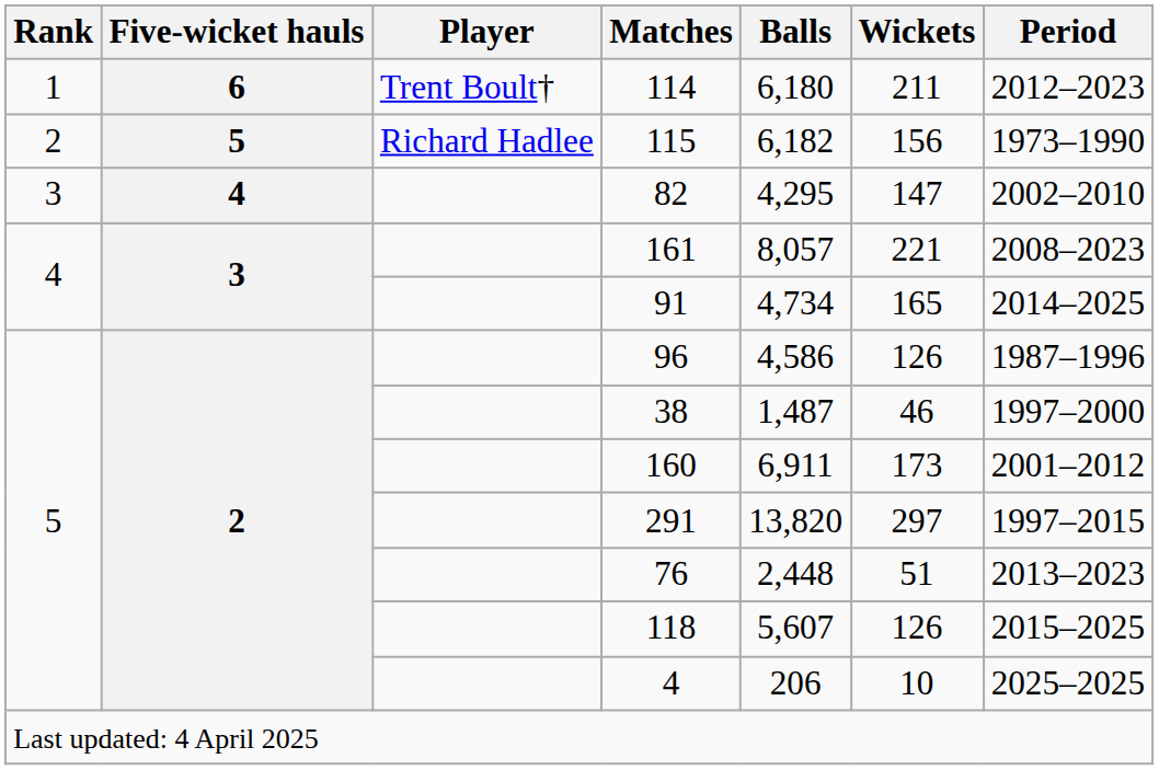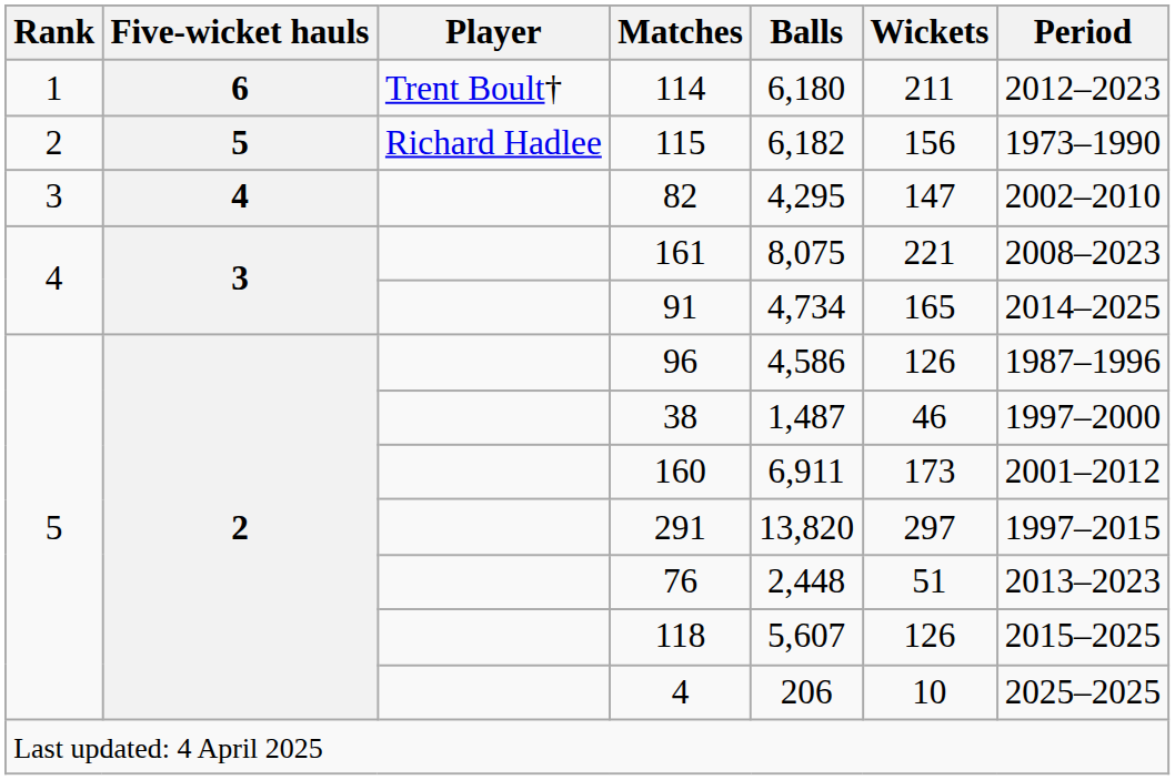 <table class="wikitable plainrowheaders sortable">
 <tr>
 <th scope=col>Rank</th>
 <th scope=col>Five-wicket hauls</th>
 <th scope=col>Player</th>
 <th scope=col>Matches</th>
 <th scope=col>Balls</th>
 <th scope=col>Wickets</th>
 <th scope=col>Period</th>
 </tr>
 <tr>
 <td align=center>1</td>
 <th scope="row" style="text-align:center;">6</th>
 <td><a href='#'>Trent Boult</a>†</td>
 <td align=center>114</td>
 <td align=center>6,180</td>
 <td align=center>211</td>
 <td>2012–2023</td>
 </tr>
 <tr>
 <td align=center>2</td>
 <th scope="row" style="text-align:center;">5</th>
 <td><a href='#'>Richard Hadlee</a></td>
 <td align=center>115</td>
 <td align=center>6,182</td>
 <td align=center>156</td>
 <td>1973–1990</td>
 </tr>
 <tr>
 <td align=center>3</td>
 <th scope=row style=text-align:center;>4</th>
 <td></td>
 <td align=center>82</td>
 <td align=center>4,295</td>
 <td align=center>147</td>
 <td>2002–2010</td>
 </tr>
 <tr>
 <td rowspan="2" align="center">4</td>
 <th rowspan="2" scope="row" style="text-align:center;">3</th>
 <td></td>
 <td align=center>161</td>
-<td align=center>8,057</td>
+<td align=center>8,075</td>
 <td align=center>221</td>
 <td>2008–2023</td>
 </tr>
 <tr>
 <td></td>
 <td align="center">91</td>
 <td align="center">4,734</td>
 <td align="center">165</td>
 <td>2014–2025</td>
 </tr>
 <tr>
 <td rowspan="7" align="center">5</td>
 <th rowspan="7" scope="row" style="text-align:center;">2</th>
 <td></td>
 <td align="center">96</td>
 <td align="center">4,586</td>
 <td align="center">126</td>
 <td>1987–1996</td>
 </tr>
 <tr>
 <td></td>
 <td align=center>38</td>
 <td align=center>1,487</td>
 <td align=center>46</td>
 <td>1997–2000</td>
 </tr>
 <tr>
 <td></td>
 <td align=center>160</td>
 <td align=center>6,911</td>
 <td align=center>173</td>
 <td>2001–2012</td>
 </tr>
 <tr>
 <td></td>
 <td align=center>291</td>
 <td align=center>13,820</td>
 <td align=center>297</td>
 <td>1997–2015</td>
 </tr>
 <tr>
 <td></td>
 <td align=center>76</td>
 <td align=center>2,448</td>
 <td align=center>51</td>
 <td>2013–2023</td>
 </tr>
 <tr>
 <td></td>
 <td align=center>118</td>
 <td align=center>5,607</td>
 <td align=center>126</td>
 <td>2015–2025</td>
 </tr>
 <tr>
 <td></td>
 <td align=center>4</td>
 <td align=center>206</td>
 <td align=center>10</td>
 <td>2025–2025</td>
 </tr>
 <tr class=sortbottom>
 <td colspan=7><small>Last updated: 4 April 2025</small></td>
 </tr>
 </table>
